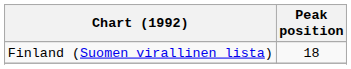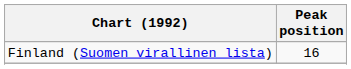 <table class="wikitable sortable">
 <tr>
 <th>Chart (1992)</th>
 <th>Peak<br>position</th>
 </tr>
 <tr>
 </tr>
 <tr>
 <td>Finland (<a href='#'>Suomen virallinen lista</a>)</td>
-<td align="center">18</td>
+<td align="center">16</td>
 </tr>
 <tr>
 </tr>
 <tr>
 </tr>
 <tr>
 </tr>
 <tr>
 </tr>
 <tr>
 </tr>
 <tr>
 </tr>
 </table>
